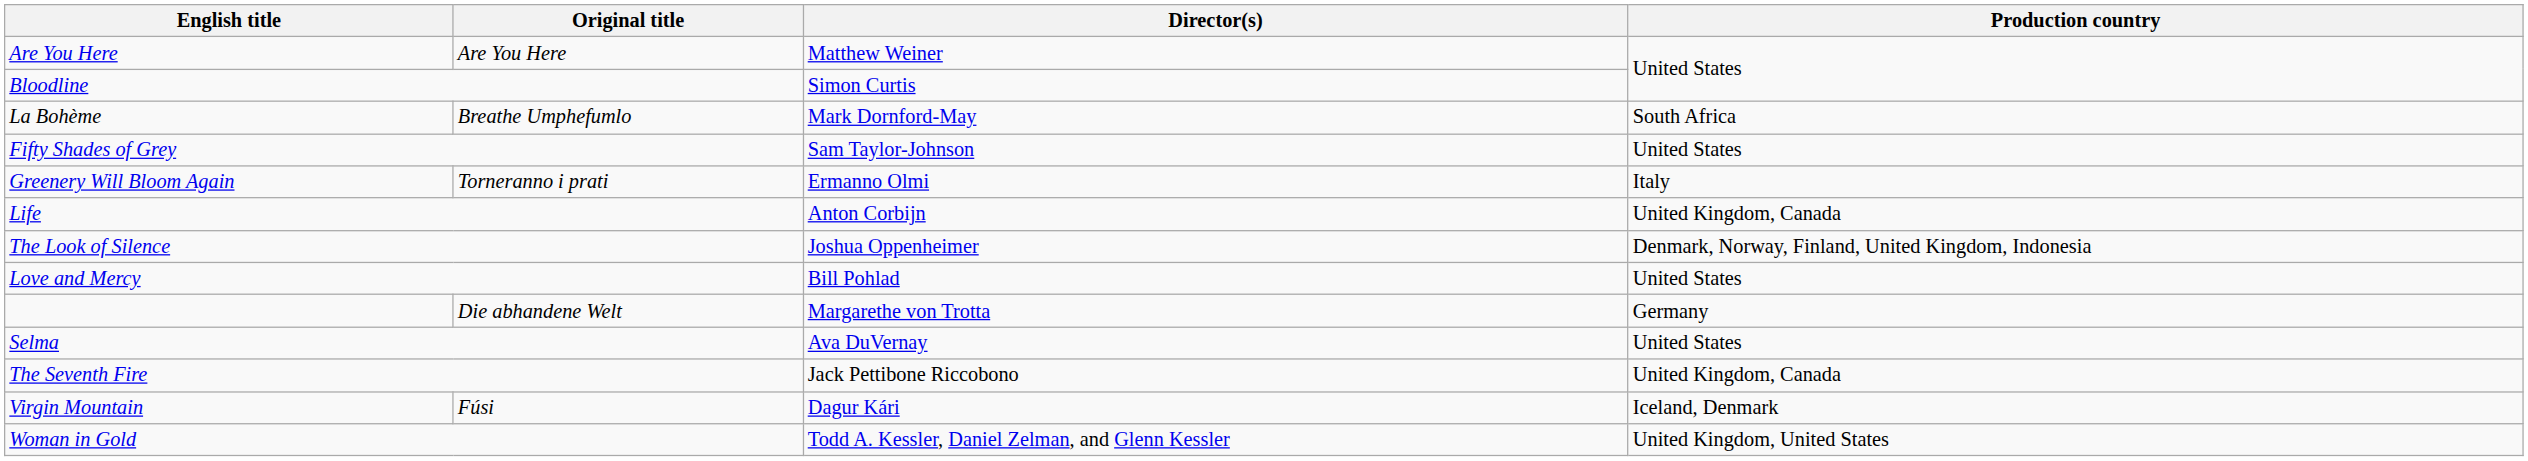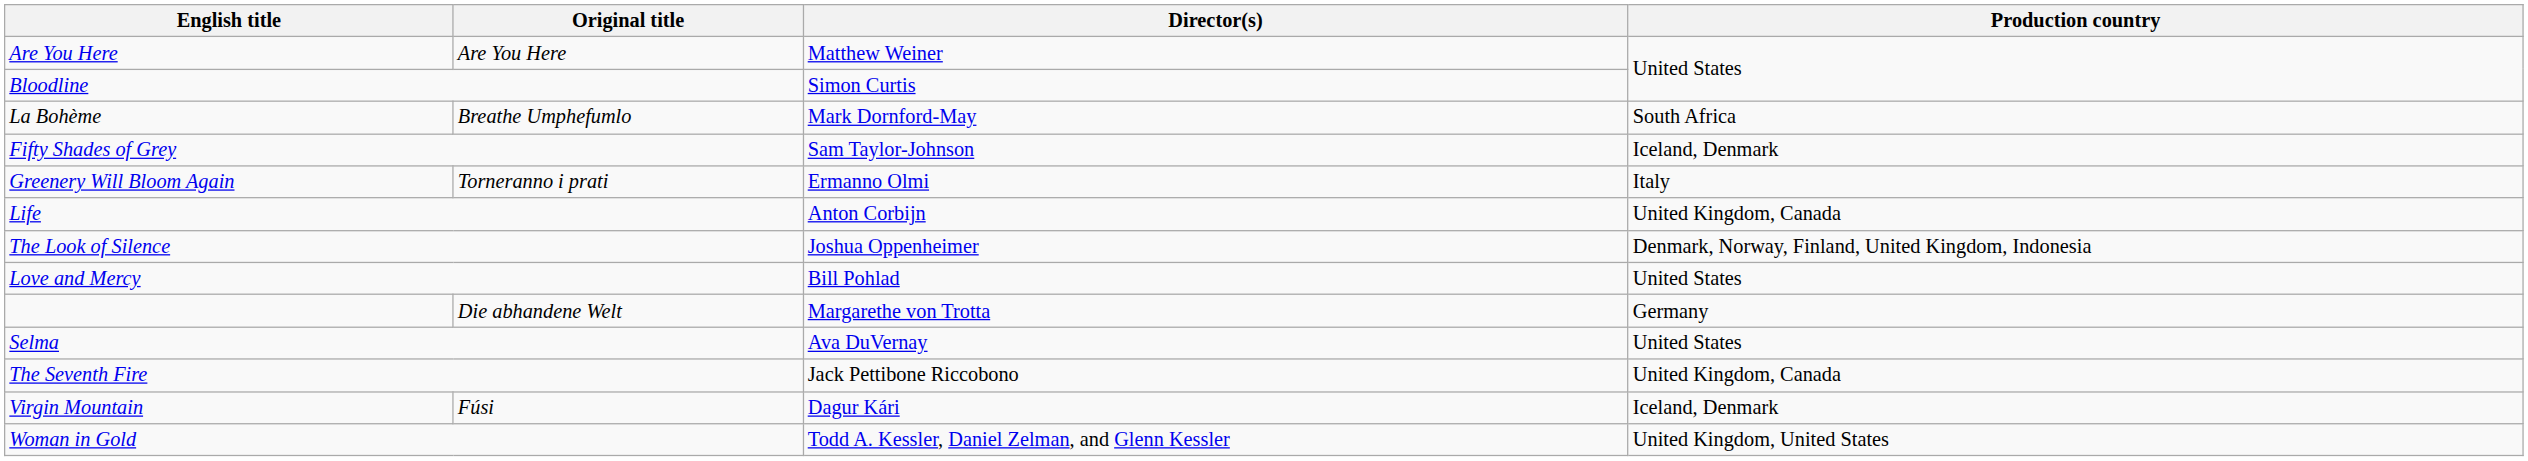 <table class="wikitable" width="100%" cellpadding="5">
 <tr>
 <th scope="col">English title</th>
 <th scope="col">Original title</th>
 <th scope="col">Director(s)</th>
 <th scope="col">Production country</th>
 </tr>
 <tr>
 <td><em><a href='#'>Are You Here</a></em></td>
 <td><em>Are You Here</em></td>
 <td><a href='#'>Matthew Weiner</a></td>
 <td rowspan="2">United States</td>
 </tr>
 <tr>
 <td colspan="2"><em><a href='#'>Bloodline</a></em></td>
 <td><a href='#'>Simon Curtis</a></td>
 </tr>
 <tr>
 <td><em>La Bohème</em></td>
 <td><em>Breathe Umphefumlo</em></td>
 <td><a href='#'>Mark Dornford-May</a></td>
 <td>South Africa</td>
 </tr>
 <tr>
 <td colspan="2"><em><a href='#'>Fifty Shades of Grey</a></em></td>
 <td><a href='#'>Sam Taylor-Johnson</a></td>
-<td>United States</td>
+<td>Iceland, Denmark</td>
 </tr>
 <tr>
 <td><em><a href='#'>Greenery Will Bloom Again</a></em></td>
 <td><em>Torneranno i prati</em></td>
 <td><a href='#'>Ermanno Olmi</a></td>
 <td>Italy</td>
 </tr>
 <tr>
 <td colspan="2"><em><a href='#'>Life</a></em></td>
 <td><a href='#'>Anton Corbijn</a></td>
 <td>United Kingdom, Canada</td>
 </tr>
 <tr>
 <td colspan="2"><em><a href='#'>The Look of Silence</a></em></td>
 <td><a href='#'>Joshua Oppenheimer</a></td>
 <td>Denmark, Norway, Finland, United Kingdom, Indonesia</td>
 </tr>
 <tr>
 <td colspan="2"><em><a href='#'>Love and Mercy</a></em></td>
 <td><a href='#'>Bill Pohlad</a></td>
 <td>United States</td>
 </tr>
 <tr>
 <td><em></em></td>
 <td><em>Die abhandene Welt </em></td>
 <td><a href='#'>Margarethe von Trotta</a></td>
 <td>Germany</td>
 </tr>
 <tr>
 <td colspan="2"><em><a href='#'>Selma</a></em></td>
 <td><a href='#'>Ava DuVernay</a></td>
 <td>United States</td>
 </tr>
 <tr>
 <td colspan="2"><em><a href='#'>The Seventh Fire</a></em></td>
 <td>Jack Pettibone Riccobono</td>
 <td>United Kingdom, Canada</td>
 </tr>
 <tr>
 <td><em><a href='#'>Virgin Mountain</a></em></td>
 <td><em>Fúsi</em></td>
 <td><a href='#'>Dagur Kári</a></td>
 <td>Iceland, Denmark</td>
 </tr>
 <tr>
 <td colspan="2"><em><a href='#'>Woman in Gold</a></em></td>
 <td><a href='#'>Todd A. Kessler</a>, <a href='#'>Daniel Zelman</a>, and <a href='#'>Glenn Kessler</a></td>
 <td>United Kingdom, United States</td>
 </tr>
 </table>
